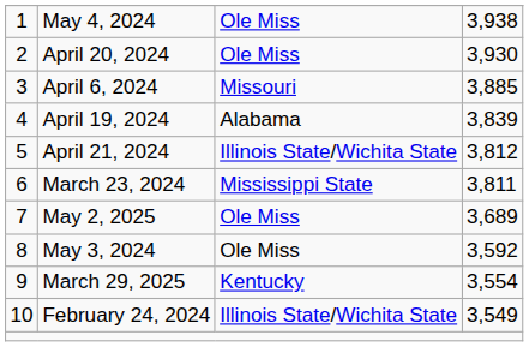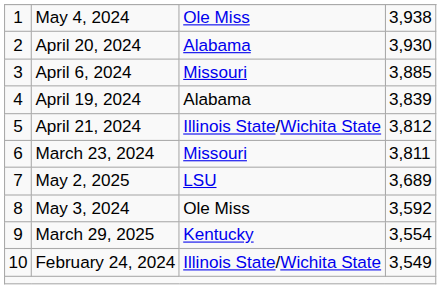 <table class="wikitable">
 <tr>
 </tr>
 <tr>
 <td align=center>1</td>
 <td>May 4, 2024</td>
 <td><a href='#'>Ole Miss</a></td>
 <td>3,938</td>
 </tr>
 <tr>
 <td align=center>2</td>
 <td>April 20, 2024</td>
-<td><a href='#'>Ole Miss</a></td>
+<td><a href='#'>Alabama</a></td>
 <td>3,930</td>
 </tr>
 <tr>
 <td align=center>3</td>
 <td>April 6, 2024</td>
 <td><a href='#'>Missouri</a></td>
 <td>3,885</td>
 </tr>
 <tr>
 <td align=center>4</td>
 <td>April 19, 2024</td>
 <td>Alabama</td>
 <td>3,839</td>
 </tr>
 <tr>
 <td align=center>5</td>
 <td>April 21, 2024</td>
 <td><a href='#'>Illinois State</a>/<a href='#'>Wichita State</a> </td>
 <td>3,812</td>
 </tr>
 <tr>
 <td align=center>6</td>
 <td>March 23, 2024</td>
-<td><a href='#'>Mississippi State</a></td>
+<td><a href='#'>Missouri</a></td>
 <td>3,811</td>
 </tr>
 <tr>
 <td align=center>7</td>
 <td>May 2, 2025</td>
-<td><a href='#'>Ole Miss</a></td>
+<td><a href='#'>LSU</a></td>
 <td>3,689</td>
 </tr>
 <tr>
 <td align=center>8</td>
 <td>May 3, 2024</td>
 <td>Ole Miss </td>
 <td>3,592</td>
 </tr>
 <tr>
 <td align=center>9</td>
 <td>March 29, 2025</td>
 <td><a href='#'>Kentucky</a></td>
 <td>3,554</td>
 </tr>
 <tr>
 <td align=center>10</td>
 <td>February 24, 2024</td>
 <td><a href='#'>Illinois State</a>/<a href='#'>Wichita State</a> </td>
 <td>3,549</td>
 </tr>
 <tr>
 <td colspan=4 align=center></td>
 </tr>
 </table>
